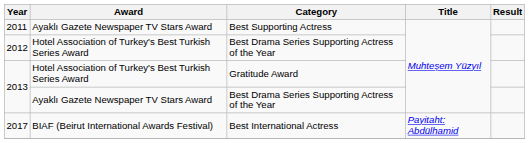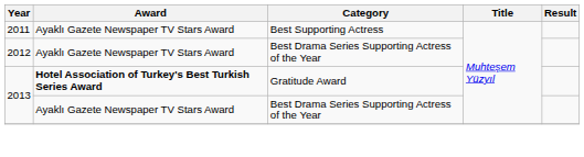 <table class="wikitable">
 <tr>
 <th>Year</th>
 <th>Award</th>
 <th>Category</th>
 <th>Title</th>
 <th>Result</th>
 </tr>
 <tr>
 <td>2011</td>
 <td>Ayaklı Gazete Newspaper TV Stars Award</td>
 <td>Best Supporting Actress</td>
 <td rowspan=4><em><a href='#'>Muhteşem Yüzyıl</a></em></td>
 <td></td>
 </tr>
 <tr>
 <td>2012</td>
-<td>Hotel Association of Turkey's Best Turkish Series Award</td>
+<td>Ayaklı Gazete Newspaper TV Stars Award</td>
 <td>Best Drama Series Supporting Actress of the Year</td>
 <td></td>
 </tr>
 <tr>
 <td rowspan="2">2013</td>
-<td>Hotel Association of Turkey's Best Turkish Series Award</td>
+<td><strong>Hotel Association of Turkey's Best Turkish Series Award</strong></td>
 <td>Gratitude Award</td>
 <td></td>
 </tr>
 <tr>
 <td>Ayaklı Gazete Newspaper TV Stars Award</td>
 <td>Best Drama Series Supporting Actress of the Year</td>
 <td></td>
 </tr>
 <tr>
-<td>2017</td>
-<td>BIAF (Beirut International Awards Festival)</td>
-<td>Best International Actress</td>
-<td><em><a href='#'>Payitaht: Abdülhamid</a></em></td>
-<td></td>
-</tr>
-<tr>
 </tr>
 </table>
